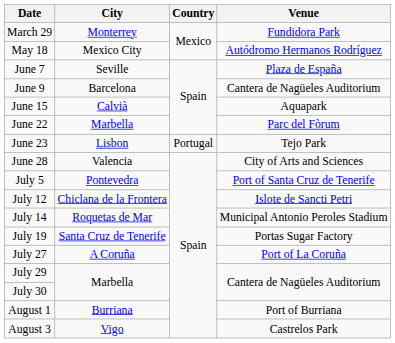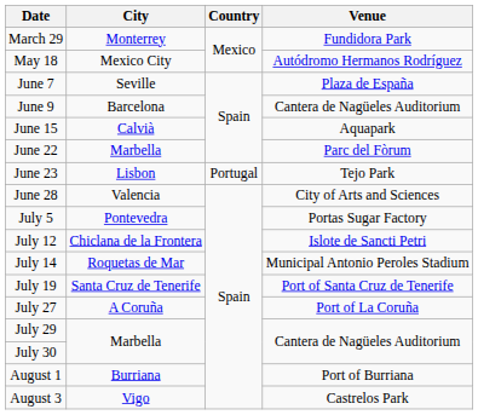 <table class="wikitable plainrowheaders" style="text-align:center;">
 <tr>
 <th>Date</th>
 <th>City</th>
 <th>Country</th>
 <th>Venue</th>
 </tr>
 <tr>
 <td>March 29</td>
 <td><a href='#'>Monterrey</a></td>
 <td rowspan="2">Mexico</td>
 <td><a href='#'>Fundidora Park</a></td>
 </tr>
 <tr>
 <td>May 18 </td>
 <td>Mexico City</td>
 <td><a href='#'>Autódromo Hermanos Rodríguez</a></td>
 </tr>
 <tr>
 <td>June 7</td>
 <td>Seville</td>
 <td rowspan="4">Spain</td>
 <td><a href='#'>Plaza de España</a></td>
 </tr>
 <tr>
 <td>June 9</td>
 <td>Barcelona</td>
 <td>Cantera de Nagüeles Auditorium</td>
 </tr>
 <tr>
 <td>June 15</td>
 <td><a href='#'>Calvià</a></td>
 <td>Aquapark</td>
 </tr>
 <tr>
 <td>June 22</td>
 <td><a href='#'>Marbella</a></td>
 <td><a href='#'>Parc del Fòrum</a></td>
 </tr>
 <tr>
 <td>June 23</td>
 <td><a href='#'>Lisbon</a></td>
 <td>Portugal</td>
 <td>Tejo Park</td>
 </tr>
 <tr>
 <td>June 28</td>
 <td>Valencia</td>
 <td rowspan="10">Spain</td>
 <td>City of Arts and Sciences</td>
 </tr>
 <tr>
 <td>July 5</td>
 <td><a href='#'>Pontevedra</a></td>
-<td><a href='#'>Port of Santa Cruz de Tenerife</a></td>
+<td>Portas Sugar Factory</td>
 </tr>
 <tr>
 <td>July 12</td>
 <td><a href='#'>Chiclana de la Frontera</a></td>
 <td><a href='#'>Islote de Sancti Petri</a></td>
 </tr>
 <tr>
 <td>July 14</td>
 <td><a href='#'>Roquetas de Mar</a></td>
 <td>Municipal Antonio Peroles Stadium</td>
 </tr>
 <tr>
 <td>July 19</td>
 <td><a href='#'>Santa Cruz de Tenerife</a></td>
-<td>Portas Sugar Factory</td>
+<td><a href='#'>Port of Santa Cruz de Tenerife</a></td>
 </tr>
 <tr>
 <td>July 27</td>
 <td><a href='#'>A Coruña</a></td>
 <td><a href='#'>Port of La Coruña</a></td>
 </tr>
 <tr>
 <td>July 29</td>
 <td rowspan="2">Marbella</td>
 <td rowspan="2">Cantera de Nagüeles Auditorium</td>
 </tr>
 <tr>
 <td>July 30</td>
 </tr>
 <tr>
 <td>August 1</td>
 <td><a href='#'>Burriana</a></td>
 <td>Port of Burriana</td>
 </tr>
 <tr>
 <td>August 3</td>
 <td><a href='#'>Vigo</a></td>
 <td>Castrelos Park</td>
 </tr>
 </table>
